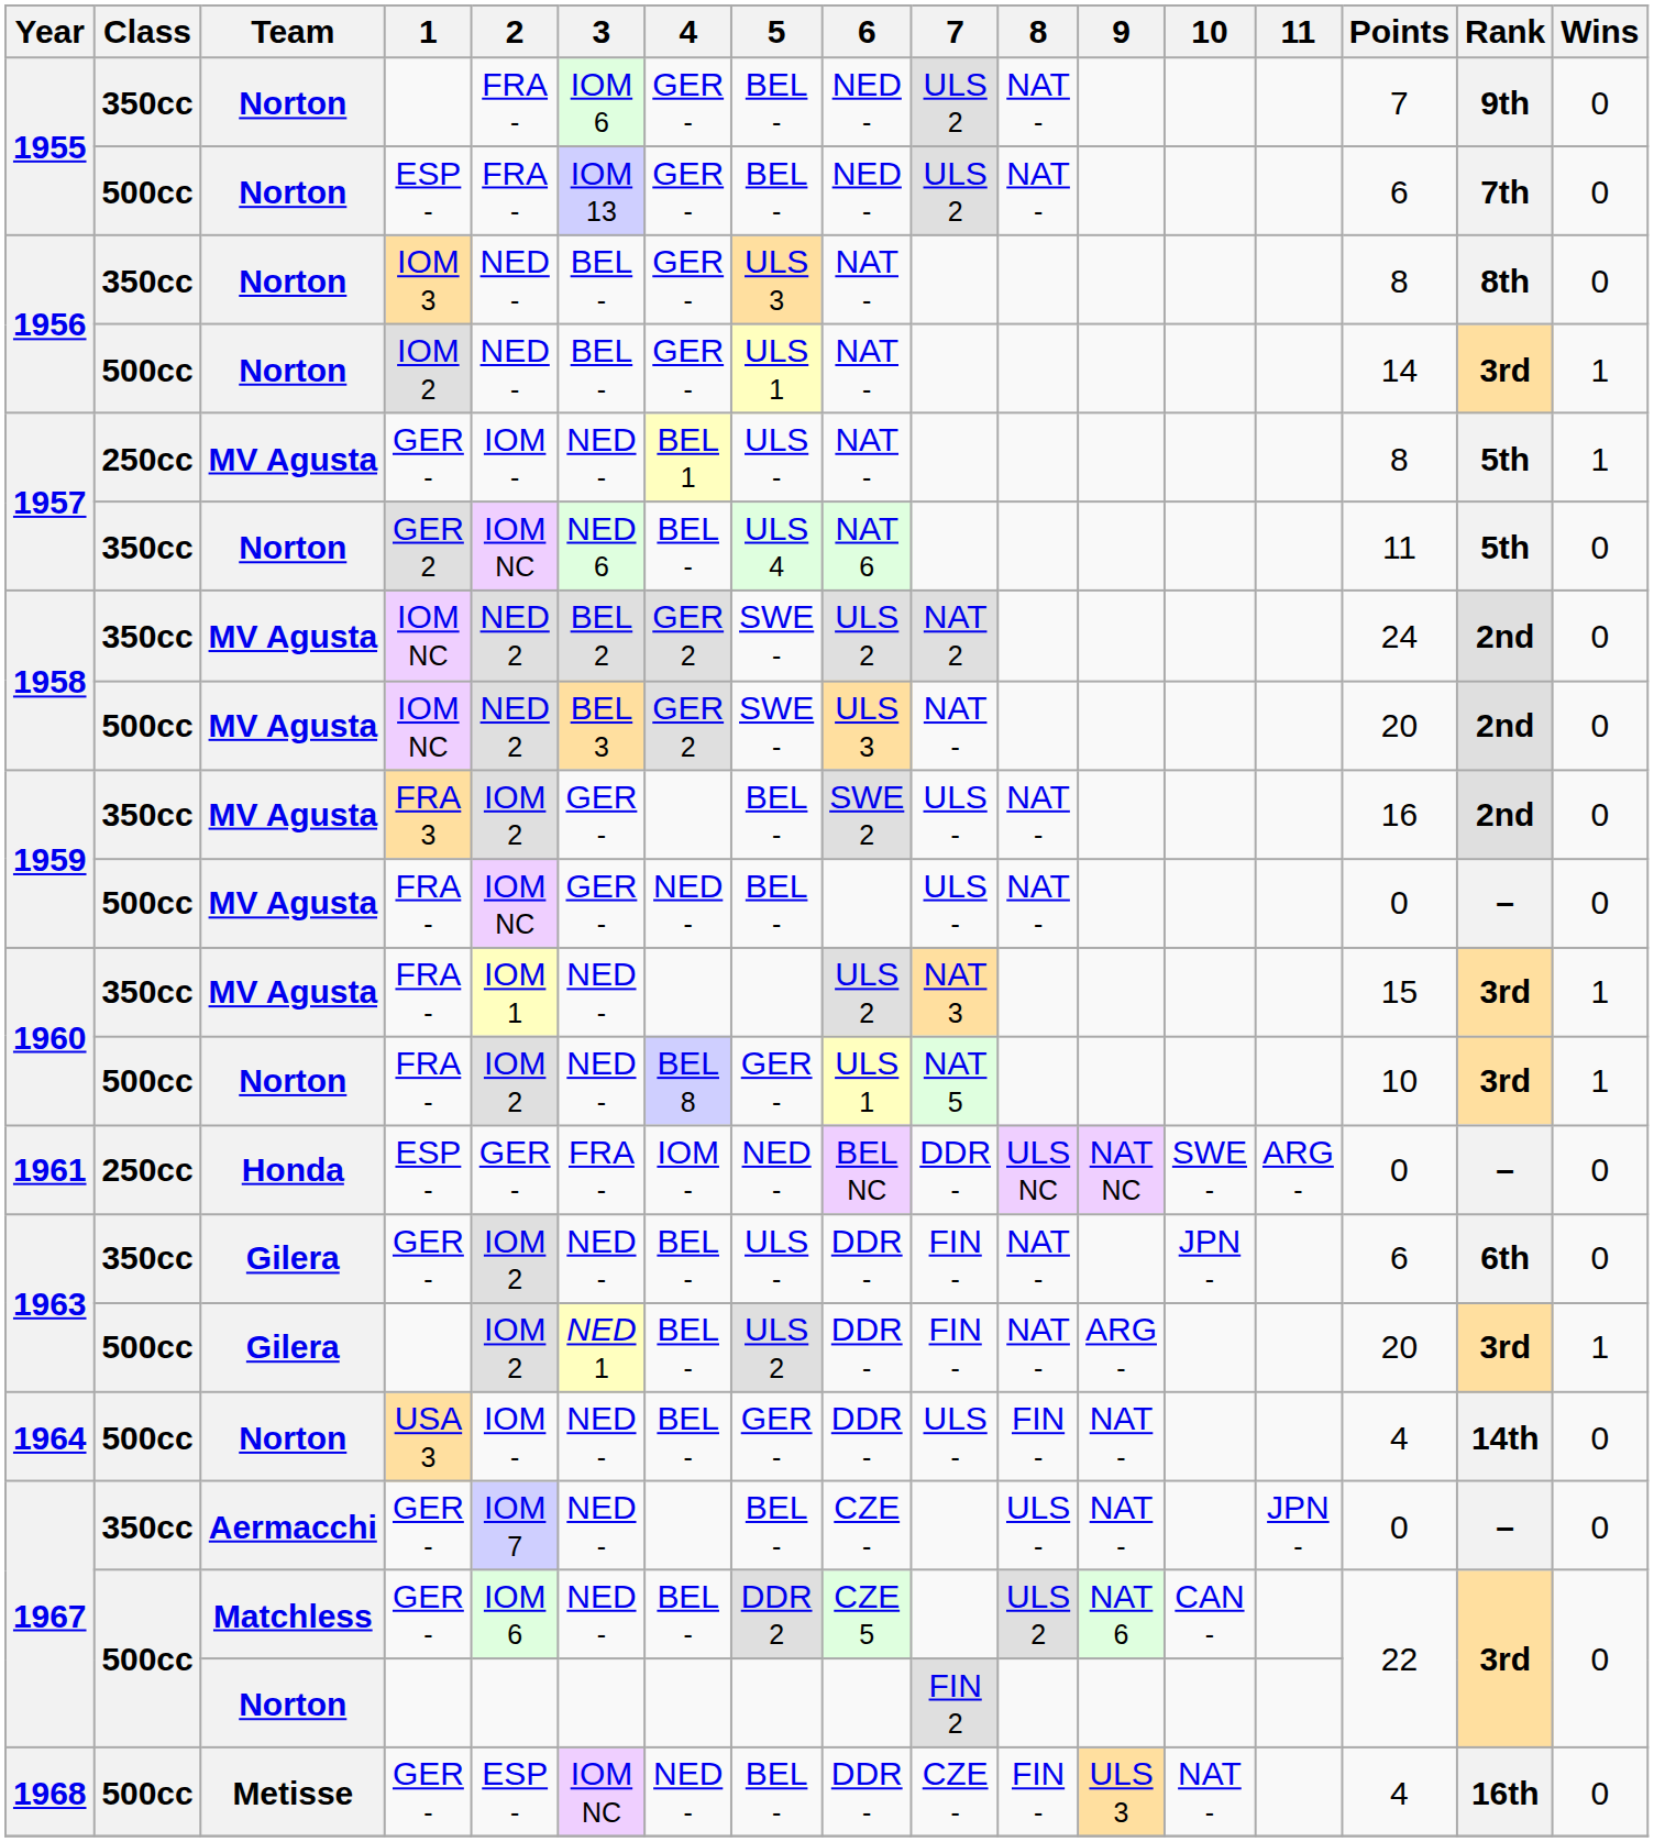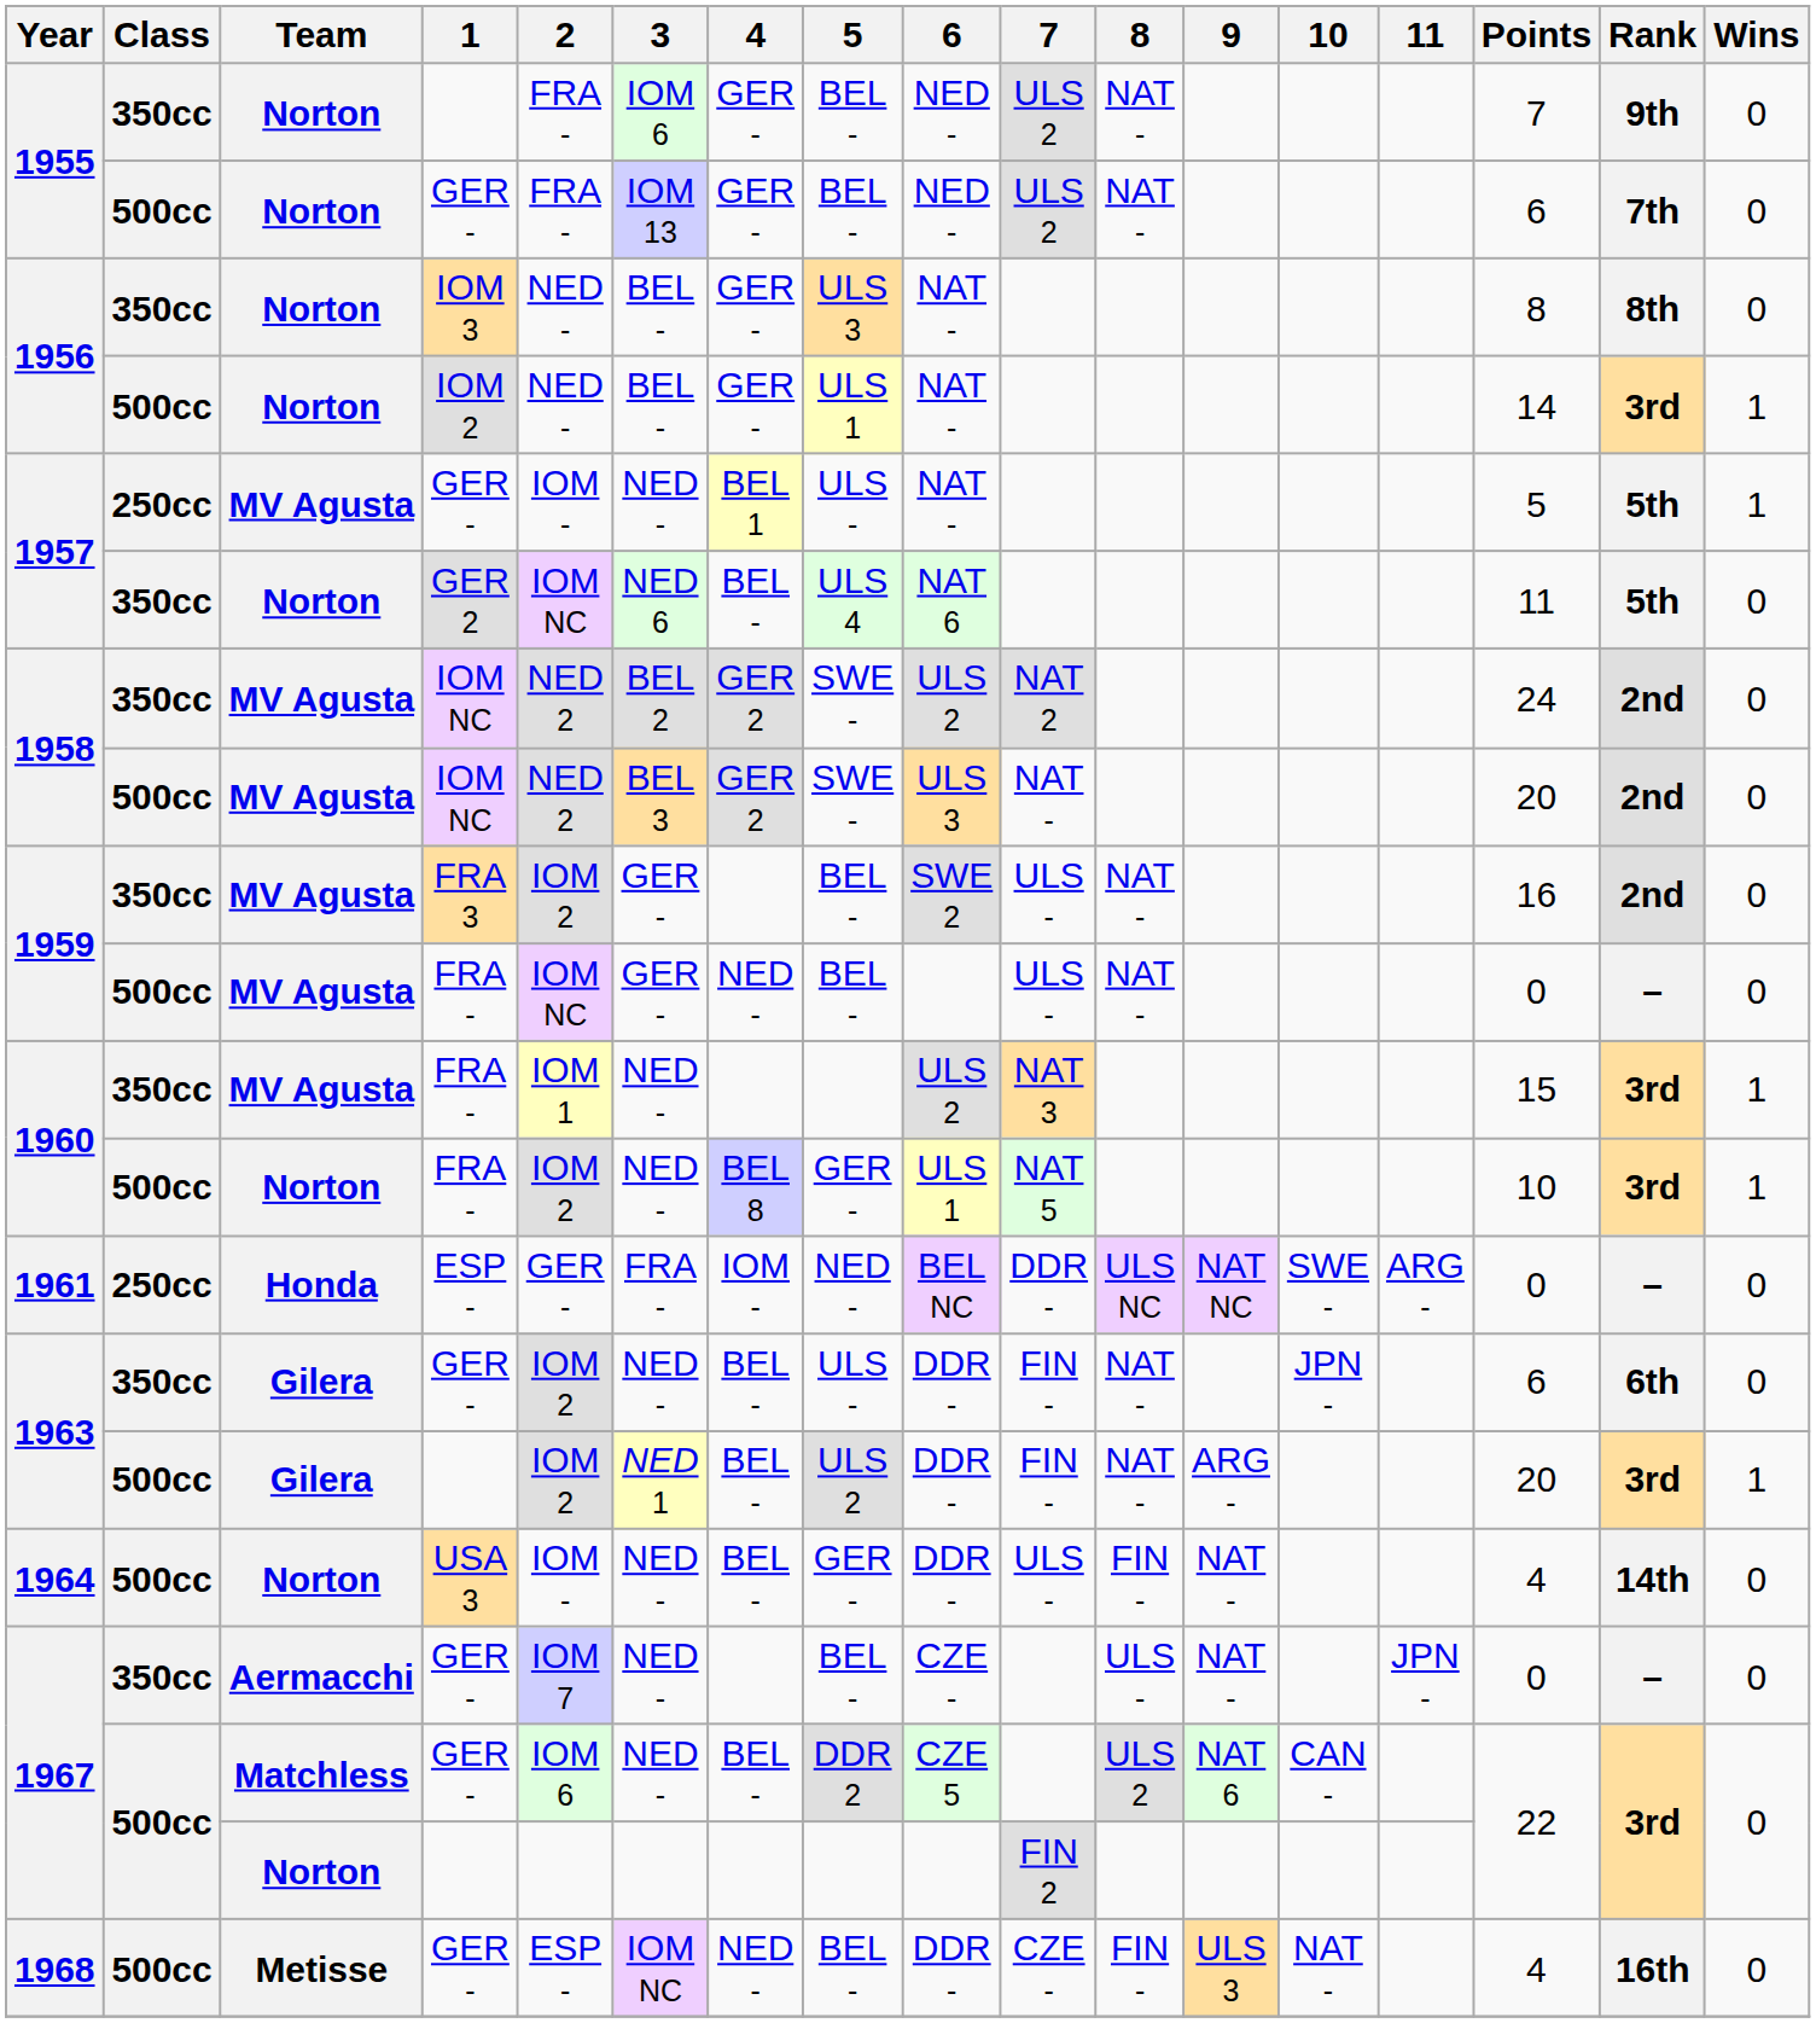 <table class="wikitable" style="text-align:center; font-size:95%">
 <tr>
 <th>Year</th>
 <th>Class</th>
 <th>Team</th>
 <th>1</th>
 <th>2</th>
 <th>3</th>
 <th>4</th>
 <th>5</th>
 <th>6</th>
 <th>7</th>
 <th>8</th>
 <th>9</th>
 <th>10</th>
 <th>11</th>
 <th>Points</th>
 <th>Rank</th>
 <th>Wins</th>
 </tr>
 <tr>
 <th rowspan=2><a href='#'>1955</a></th>
 <th>350cc</th>
 <th><a href='#'>Norton</a></th>
 <td></td>
 <td><a href='#'>FRA</a><br><small>-</small></td>
 <td style="background:#DFFFDF;"><a href='#'>IOM</a><br><small>6</small></td>
 <td><a href='#'>GER</a><br><small>-</small></td>
 <td><a href='#'>BEL</a><br><small>-</small></td>
 <td><a href='#'>NED</a><br><small>-</small></td>
 <td style="background:#DFDFDF;"><a href='#'>ULS</a><br><small>2</small></td>
 <td><a href='#'>NAT</a><br><small>-</small></td>
 <td></td>
 <td></td>
 <td></td>
 <td>7</td>
 <th>9th</th>
 <td>0</td>
 </tr>
 <tr>
 <th>500cc</th>
 <th><a href='#'>Norton</a></th>
-<td><a href='#'>ESP</a><br><small>-</small></td>
+<td><a href='#'>GER</a><br><small>-</small></td>
 <td><a href='#'>FRA</a><br><small>-</small></td>
 <td style="background:#CFCFFF;"><a href='#'>IOM</a><br><small>13</small></td>
 <td><a href='#'>GER</a><br><small>-</small></td>
 <td><a href='#'>BEL</a><br><small>-</small></td>
 <td><a href='#'>NED</a><br><small>-</small></td>
 <td style="background:#DFDFDF;"><a href='#'>ULS</a><br><small>2</small></td>
 <td><a href='#'>NAT</a><br><small>-</small></td>
 <td></td>
 <td></td>
 <td></td>
 <td>6</td>
 <th>7th</th>
 <td>0</td>
 </tr>
 <tr>
 <th rowspan=2><a href='#'>1956</a></th>
 <th>350cc</th>
 <th><a href='#'>Norton</a></th>
 <td style="background:#FFDF9F;"><a href='#'>IOM</a><br><small>3</small></td>
 <td><a href='#'>NED</a><br><small>-</small></td>
 <td><a href='#'>BEL</a><br><small>-</small></td>
 <td><a href='#'>GER</a><br><small>-</small></td>
 <td style="background:#FFDF9F;"><a href='#'>ULS</a><br><small>3</small></td>
 <td><a href='#'>NAT</a><br><small>-</small></td>
 <td></td>
 <td></td>
 <td></td>
 <td></td>
 <td></td>
 <td>8</td>
 <th>8th</th>
 <td>0</td>
 </tr>
 <tr>
 <th>500cc</th>
 <th><a href='#'>Norton</a></th>
 <td style="background:#DFDFDF;"><a href='#'>IOM</a><br><small>2</small></td>
 <td><a href='#'>NED</a><br><small>-</small></td>
 <td><a href='#'>BEL</a><br><small>-</small></td>
 <td><a href='#'>GER</a><br><small>-</small></td>
 <td style="background:#FFFFBF;"><a href='#'>ULS</a><br><small>1</small></td>
 <td><a href='#'>NAT</a><br><small>-</small></td>
 <td></td>
 <td></td>
 <td></td>
 <td></td>
 <td></td>
 <td>14</td>
 <td style="background:#FFDF9F;"><strong>3rd</strong></td>
 <td>1</td>
 </tr>
 <tr>
 <th rowspan=2><a href='#'>1957</a></th>
 <th>250cc</th>
 <th><a href='#'>MV Agusta</a></th>
 <td><a href='#'>GER</a><br><small>-</small></td>
 <td><a href='#'>IOM</a><br><small>-</small></td>
 <td><a href='#'>NED</a><br><small>-</small></td>
 <td style="background:#FFFFBF;"><a href='#'>BEL</a><br><small>1</small></td>
 <td><a href='#'>ULS</a><br><small>-</small></td>
 <td><a href='#'>NAT</a><br><small>-</small></td>
 <td></td>
 <td></td>
 <td></td>
 <td></td>
 <td></td>
-<td>8</td>
+<td>5</td>
 <th>5th</th>
 <td>1</td>
 </tr>
 <tr>
 <th>350cc</th>
 <th><a href='#'>Norton</a></th>
 <td style="background:#DFDFDF;"><a href='#'>GER</a><br><small>2</small></td>
 <td style="background:#EFCFFF;"><a href='#'>IOM</a><br><small>NC</small></td>
 <td style="background:#DFFFDF;"><a href='#'>NED</a><br><small>6</small></td>
 <td><a href='#'>BEL</a><br><small>-</small></td>
 <td style="background:#DFFFDF;"><a href='#'>ULS</a><br><small>4</small></td>
 <td style="background:#DFFFDF;"><a href='#'>NAT</a><br><small>6</small></td>
 <td></td>
 <td></td>
 <td></td>
 <td></td>
 <td></td>
 <td>11</td>
 <th>5th</th>
 <td>0</td>
 </tr>
 <tr>
 <th rowspan=2><a href='#'>1958</a></th>
 <th>350cc</th>
 <th><a href='#'>MV Agusta</a></th>
 <td style="background:#EFCFFF;"><a href='#'>IOM</a><br><small>NC</small></td>
 <td style="background:#DFDFDF;"><a href='#'>NED</a><br><small>2</small></td>
 <td style="background:#DFDFDF;"><a href='#'>BEL</a><br><small>2</small></td>
 <td style="background:#DFDFDF;"><a href='#'>GER</a><br><small>2</small></td>
 <td><a href='#'>SWE</a><br><small>-</small></td>
 <td style="background:#DFDFDF;"><a href='#'>ULS</a><br><small>2</small></td>
 <td style="background:#DFDFDF;"><a href='#'>NAT</a><br><small>2</small></td>
 <td></td>
 <td></td>
 <td></td>
 <td></td>
 <td>24</td>
 <td style="background:#DFDFDF;"><strong>2nd</strong></td>
 <td>0</td>
 </tr>
 <tr>
 <th>500cc</th>
 <th><a href='#'>MV Agusta</a></th>
 <td style="background:#EFCFFF;"><a href='#'>IOM</a><br><small>NC</small></td>
 <td style="background:#DFDFDF;"><a href='#'>NED</a><br><small>2</small></td>
 <td style="background:#FFDF9F;"><a href='#'>BEL</a><br><small>3</small></td>
 <td style="background:#DFDFDF;"><a href='#'>GER</a><br><small>2</small></td>
 <td><a href='#'>SWE</a><br><small>-</small></td>
 <td style="background:#FFDF9F;"><a href='#'>ULS</a><br><small>3</small></td>
 <td><a href='#'>NAT</a><br><small>-</small></td>
 <td></td>
 <td></td>
 <td></td>
 <td></td>
 <td>20</td>
 <td style="background:#DFDFDF;"><strong>2nd</strong></td>
 <td>0</td>
 </tr>
 <tr>
 <th rowspan=2><a href='#'>1959</a></th>
 <th>350cc</th>
 <th><a href='#'>MV Agusta</a></th>
 <td style="background:#FFDF9F;"><a href='#'>FRA</a><br><small>3</small></td>
 <td style="background:#DFDFDF;"><a href='#'>IOM</a><br><small>2</small></td>
 <td><a href='#'>GER</a><br><small>-</small></td>
 <td></td>
 <td><a href='#'>BEL</a><br><small>-</small></td>
 <td style="background:#DFDFDF;"><a href='#'>SWE</a><br><small>2</small></td>
 <td><a href='#'>ULS</a><br><small>-</small></td>
 <td><a href='#'>NAT</a><br><small>-</small></td>
 <td></td>
 <td></td>
 <td></td>
 <td>16</td>
 <td style="background:#DFDFDF;"><strong>2nd</strong></td>
 <td>0</td>
 </tr>
 <tr>
 <th>500cc</th>
 <th><a href='#'>MV Agusta</a></th>
 <td><a href='#'>FRA</a><br><small>-</small></td>
 <td style="background:#EFCFFF;"><a href='#'>IOM</a><br><small>NC</small></td>
 <td><a href='#'>GER</a><br><small>-</small></td>
 <td><a href='#'>NED</a><br><small>-</small></td>
 <td><a href='#'>BEL</a><br><small>-</small></td>
 <td></td>
 <td><a href='#'>ULS</a><br><small>-</small></td>
 <td><a href='#'>NAT</a><br><small>-</small></td>
 <td></td>
 <td></td>
 <td></td>
 <td>0</td>
 <th>–</th>
 <td>0</td>
 </tr>
 <tr>
 <th rowspan=2><a href='#'>1960</a></th>
 <th>350cc</th>
 <th><a href='#'>MV Agusta</a></th>
 <td><a href='#'>FRA</a><br><small>-</small></td>
 <td style="background:#FFFFBF;"><a href='#'>IOM</a><br><small>1</small></td>
 <td><a href='#'>NED</a><br><small>-</small></td>
 <td></td>
 <td></td>
 <td style="background:#DFDFDF;"><a href='#'>ULS</a><br><small>2</small></td>
 <td style="background:#FFDF9F;"><a href='#'>NAT</a><br><small>3</small></td>
 <td></td>
 <td></td>
 <td></td>
 <td></td>
 <td>15</td>
 <td style="background:#FFDF9F;"><strong>3rd</strong></td>
 <td>1</td>
 </tr>
 <tr>
 <th>500cc</th>
 <th><a href='#'>Norton</a></th>
 <td><a href='#'>FRA</a><br><small>-</small></td>
 <td style="background:#DFDFDF;"><a href='#'>IOM</a><br><small>2</small></td>
 <td><a href='#'>NED</a><br><small>-</small></td>
 <td style="background:#CFCFFF;"><a href='#'>BEL</a><br><small>8</small></td>
 <td><a href='#'>GER</a><br><small>-</small></td>
 <td style="background:#FFFFBF;"><a href='#'>ULS</a><br><small>1</small></td>
 <td style="background:#DFFFDF;"><a href='#'>NAT</a><br><small>5</small></td>
 <td></td>
 <td></td>
 <td></td>
 <td></td>
 <td>10</td>
 <td style="background:#FFDF9F;"><strong>3rd</strong></td>
 <td>1</td>
 </tr>
 <tr>
 <th><a href='#'>1961</a></th>
 <th>250cc</th>
 <th><a href='#'>Honda</a></th>
 <td><a href='#'>ESP</a><br><small>-</small></td>
 <td><a href='#'>GER</a><br><small>-</small></td>
 <td><a href='#'>FRA</a><br><small>-</small></td>
 <td><a href='#'>IOM</a><br><small>-</small></td>
 <td><a href='#'>NED</a><br><small>-</small></td>
 <td style="background:#EFCFFF;"><a href='#'>BEL</a><br><small>NC</small></td>
 <td><a href='#'>DDR</a><br><small>-</small></td>
 <td style="background:#EFCFFF;"><a href='#'>ULS</a><br><small>NC</small></td>
 <td style="background:#EFCFFF;"><a href='#'>NAT</a><br><small>NC</small></td>
 <td><a href='#'>SWE</a><br><small>-</small></td>
 <td><a href='#'>ARG</a><br><small>-</small></td>
 <td>0</td>
 <th>–</th>
 <td>0</td>
 </tr>
 <tr>
 <th rowspan=2><a href='#'>1963</a></th>
 <th>350cc</th>
 <th><a href='#'>Gilera</a></th>
 <td><a href='#'>GER</a><br><small>-</small></td>
 <td style="background:#DFDFDF;"><a href='#'>IOM</a><br><small>2</small></td>
 <td><a href='#'>NED</a><br><small>-</small></td>
 <td><a href='#'>BEL</a><br><small>-</small></td>
 <td><a href='#'>ULS</a><br><small>-</small></td>
 <td><a href='#'>DDR</a><br><small>-</small></td>
 <td><a href='#'>FIN</a><br><small>-</small></td>
 <td><a href='#'>NAT</a><br><small>-</small></td>
 <td></td>
 <td><a href='#'>JPN</a><br><small>-</small></td>
 <td></td>
 <td>6</td>
 <th>6th</th>
 <td>0</td>
 </tr>
 <tr>
 <th>500cc</th>
 <th><a href='#'>Gilera</a></th>
 <td></td>
 <td style="background:#DFDFDF;"><a href='#'>IOM</a><br><small>2</small></td>
 <td style="background:#FFFFBF;"><em><a href='#'>NED</a></em><br><small>1</small></td>
 <td><a href='#'>BEL</a><br><small>-</small></td>
 <td style="background:#DFDFDF;"><a href='#'>ULS</a><br><small>2</small></td>
 <td><a href='#'>DDR</a><br><small>-</small></td>
 <td><a href='#'>FIN</a><br><small>-</small></td>
 <td><a href='#'>NAT</a><br><small>-</small></td>
 <td><a href='#'>ARG</a><br><small>-</small></td>
 <td></td>
 <td></td>
 <td>20</td>
 <td style="background:#FFDF9F;"><strong>3rd</strong></td>
 <td>1</td>
 </tr>
 <tr>
 <th><a href='#'>1964</a></th>
 <th>500cc</th>
 <th><a href='#'>Norton</a></th>
 <td style="background:#FFDF9F;"><a href='#'>USA</a><br><small>3</small></td>
 <td><a href='#'>IOM</a><br><small>-</small></td>
 <td><a href='#'>NED</a><br><small>-</small></td>
 <td><a href='#'>BEL</a><br><small>-</small></td>
 <td><a href='#'>GER</a><br><small>-</small></td>
 <td><a href='#'>DDR</a><br><small>-</small></td>
 <td><a href='#'>ULS</a><br><small>-</small></td>
 <td><a href='#'>FIN</a><br><small>-</small></td>
 <td><a href='#'>NAT</a><br><small>-</small></td>
 <td></td>
 <td></td>
 <td>4</td>
 <th>14th</th>
 <td>0</td>
 </tr>
 <tr>
 <th rowspan=3><a href='#'>1967</a></th>
 <th>350cc</th>
 <th><a href='#'>Aermacchi</a></th>
 <td><a href='#'>GER</a><br><small>-</small></td>
 <td style="background:#CFCFFF;"><a href='#'>IOM</a><br><small>7</small></td>
 <td><a href='#'>NED</a><br><small>-</small></td>
 <td></td>
 <td><a href='#'>BEL</a><br><small>-</small></td>
 <td><a href='#'>CZE</a><br><small>-</small></td>
 <td></td>
 <td><a href='#'>ULS</a><br><small>-</small></td>
 <td><a href='#'>NAT</a><br><small>-</small></td>
 <td></td>
 <td><a href='#'>JPN</a><br><small>-</small></td>
 <td>0</td>
 <th>–</th>
 <td>0</td>
 </tr>
 <tr>
 <th rowspan=2>500cc</th>
 <th><a href='#'>Matchless</a></th>
 <td><a href='#'>GER</a><br><small>-</small></td>
 <td style="background:#DFFFDF;"><a href='#'>IOM</a><br><small>6</small></td>
 <td><a href='#'>NED</a><br><small>-</small></td>
 <td><a href='#'>BEL</a><br><small>-</small></td>
 <td style="background:#DFDFDF;"><a href='#'>DDR</a><br><small>2</small></td>
 <td style="background:#DFFFDF;"><a href='#'>CZE</a><br><small>5</small></td>
 <td></td>
 <td style="background:#DFDFDF;"><a href='#'>ULS</a><br><small>2</small></td>
 <td style="background:#DFFFDF;"><a href='#'>NAT</a><br><small>6</small></td>
 <td><a href='#'>CAN</a><br><small>-</small></td>
 <td></td>
 <td rowspan=2>22</td>
 <td rowspan=2 style="background:#FFDF9F;"><strong>3rd</strong></td>
 <td rowspan=2>0</td>
 </tr>
 <tr>
 <th><a href='#'>Norton</a></th>
 <td></td>
 <td></td>
 <td></td>
 <td></td>
 <td></td>
 <td></td>
 <td style="background:#DFDFDF;"><a href='#'>FIN</a><br><small>2</small></td>
 <td></td>
 <td></td>
 <td></td>
 <td></td>
 </tr>
 <tr>
 <th><a href='#'>1968</a></th>
 <th>500cc</th>
 <th>Metisse</th>
 <td><a href='#'>GER</a><br><small>-</small></td>
 <td><a href='#'>ESP</a><br><small>-</small></td>
 <td style="background:#EFCFFF;"><a href='#'>IOM</a><br><small>NC</small></td>
 <td><a href='#'>NED</a><br><small>-</small></td>
 <td><a href='#'>BEL</a><br><small>-</small></td>
 <td><a href='#'>DDR</a><br><small>-</small></td>
 <td><a href='#'>CZE</a><br><small>-</small></td>
 <td><a href='#'>FIN</a><br><small>-</small></td>
 <td style="background:#FFDF9F;"><a href='#'>ULS</a><br><small>3</small></td>
 <td><a href='#'>NAT</a><br><small>-</small></td>
 <td></td>
 <td>4</td>
 <th>16th</th>
 <td>0</td>
 </tr>
 <tr>
 </tr>
 </table>
